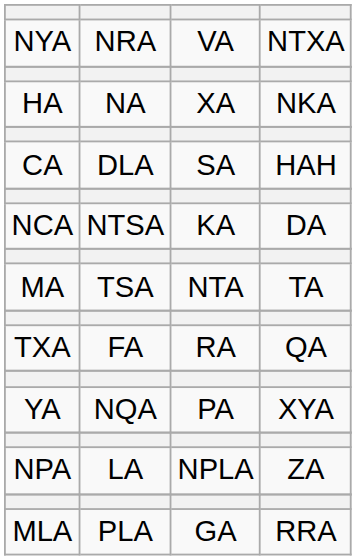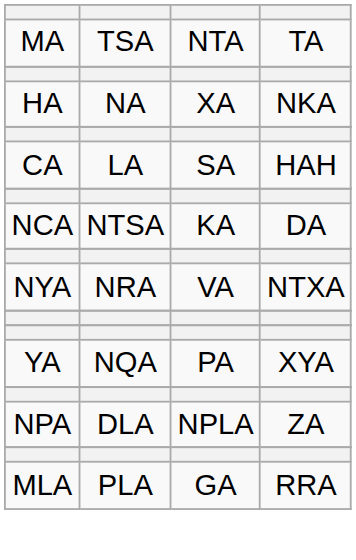 <table class="wikitable">
 <tr align="center" style="font-size: 18px">
 <th></th>
 <th></th>
 <th></th>
 <th></th>
 </tr>
 <tr align="center">
-<td>NYA</td>
-<td>NRA</td>
-<td>VA</td>
-<td>NTXA</td>
+<td>MA</td>
+<td>TSA</td>
+<td>NTA</td>
+<td>TA</td>
 </tr>
 <tr align="center">
 </tr>
 <tr align="center" style="font-size: 18px">
 <th></th>
 <th></th>
 <th></th>
 <th></th>
 </tr>
 <tr align="center">
 <td>HA</td>
 <td>NA</td>
 <td>XA</td>
 <td>NKA</td>
 </tr>
 <tr align="center">
 </tr>
 <tr align="center" style="font-size: 18px">
 <th></th>
 <th></th>
 <th></th>
 <th></th>
 </tr>
 <tr align="center">
 <td>CA</td>
-<td>DLA</td>
+<td>LA</td>
 <td>SA</td>
 <td>HAH</td>
 </tr>
 <tr align="center">
 </tr>
 <tr align="center" style="font-size: 18px">
 <th></th>
 <th></th>
 <th></th>
 <th></th>
 </tr>
 <tr align="center">
 <td>NCA</td>
 <td>NTSA</td>
 <td>KA</td>
 <td>DA</td>
 </tr>
 <tr align="center">
 </tr>
 <tr align="center" style="font-size: 18px">
 <th></th>
 <th></th>
 <th></th>
 <th></th>
 </tr>
 <tr align="center">
-<td>MA</td>
-<td>TSA</td>
-<td>NTA</td>
-<td>TA</td>
+<td>NYA</td>
+<td>NRA</td>
+<td>VA</td>
+<td>NTXA</td>
 </tr>
 <tr align="center">
 </tr>
 <tr align="center" style="font-size: 18px">
 <th></th>
 <th></th>
 <th></th>
 <th></th>
-</tr>
-<tr align="center">
-<td>TXA</td>
-<td>FA</td>
-<td>RA</td>
-<td>QA</td>
 </tr>
 <tr align="center">
 </tr>
 <tr align="center" style="font-size: 18px">
 <th></th>
 <th></th>
 <th></th>
 <th></th>
 </tr>
 <tr align="center">
 <td>YA</td>
 <td>NQA</td>
 <td>PA</td>
 <td>XYA</td>
 </tr>
 <tr align="center">
 </tr>
 <tr align="center" style="font-size: 18px">
 <th></th>
 <th></th>
 <th></th>
 <th></th>
 </tr>
 <tr align="center">
 <td>NPA</td>
-<td>LA</td>
+<td>DLA</td>
 <td>NPLA</td>
 <td>ZA</td>
 </tr>
 <tr align="center">
 </tr>
 <tr align="center" style="font-size: 18px">
 <th></th>
 <th></th>
 <th></th>
 <th></th>
 </tr>
 <tr align="center">
 <td>MLA</td>
 <td>PLA</td>
 <td>GA</td>
 <td>RRA</td>
 </tr>
 </table>
